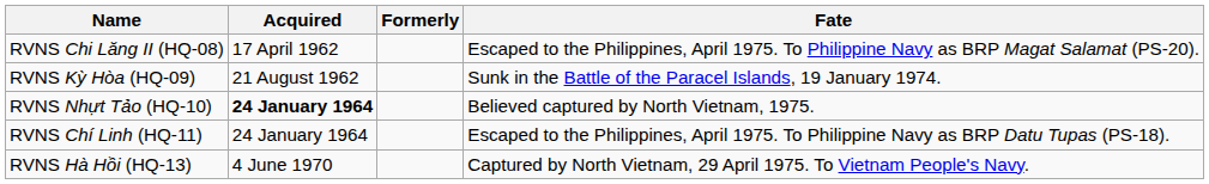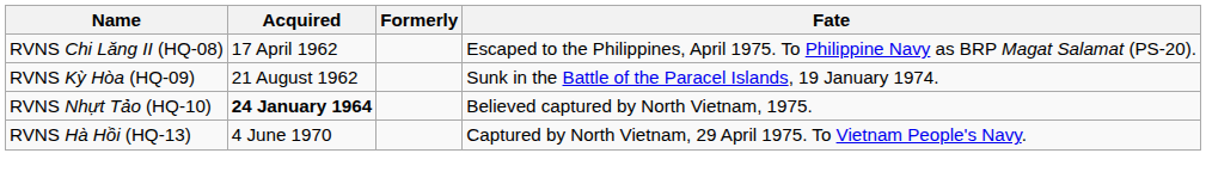 <table class="wikitable" style="font-size:95%;">
 <tr>
 <th>Name</th>
 <th>Acquired</th>
 <th>Formerly</th>
 <th>Fate</th>
 </tr>
 <tr>
 <td>RVNS <em>Chi Lăng II</em> (HQ-08)</td>
 <td>17 April 1962</td>
 <td></td>
 <td>Escaped to the Philippines, April 1975. To <a href='#'>Philippine Navy</a> as BRP <em>Magat Salamat</em> (PS-20).</td>
 </tr>
 <tr>
 <td>RVNS <em>Kỳ Hòa</em> (HQ-09)</td>
 <td>21 August 1962</td>
 <td></td>
 <td>Sunk in the <a href='#'>Battle of the Paracel Islands</a>, 19 January 1974.</td>
 </tr>
 <tr>
 <td>RVNS <em>Nhựt Tảo</em> (HQ-10)</td>
 <td><strong>24 January 1964</strong></td>
 <td></td>
 <td>Believed captured by North Vietnam, 1975.</td>
 </tr>
 <tr>
-<td>RVNS <em>Chí Linh</em> (HQ-11)</td>
-<td>24 January 1964</td>
-<td></td>
-<td>Escaped to the Philippines, April 1975. To Philippine Navy as BRP <em>Datu Tupas</em> (PS-18).</td>
-</tr>
-<tr>
 <td>RVNS <em>Hà Hồi</em> (HQ-13)</td>
 <td>4 June 1970</td>
 <td></td>
 <td>Captured by North Vietnam, 29 April 1975. To <a href='#'>Vietnam People's Navy</a>.</td>
 </tr>
 <tr>
 </tr>
 </table>
